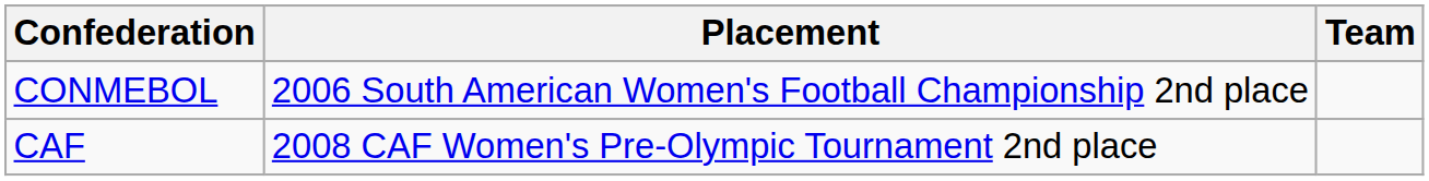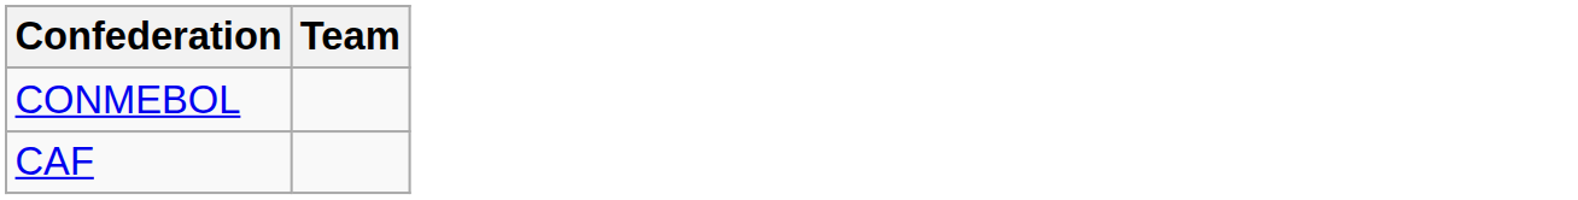 <table class=wikitable>
 <tr>
 <th>Confederation</th>
-<th>Placement</th>
 <th>Team</th>
 </tr>
 <tr>
 <td><a href='#'>CONMEBOL</a></td>
-<td><a href='#'>2006 South American Women's Football Championship</a> 2nd place</td>
 <td></td>
 </tr>
 <tr>
 <td><a href='#'>CAF</a></td>
-<td><a href='#'>2008 CAF Women's Pre-Olympic Tournament</a> 2nd place</td>
 <td></td>
 </tr>
 </table>
